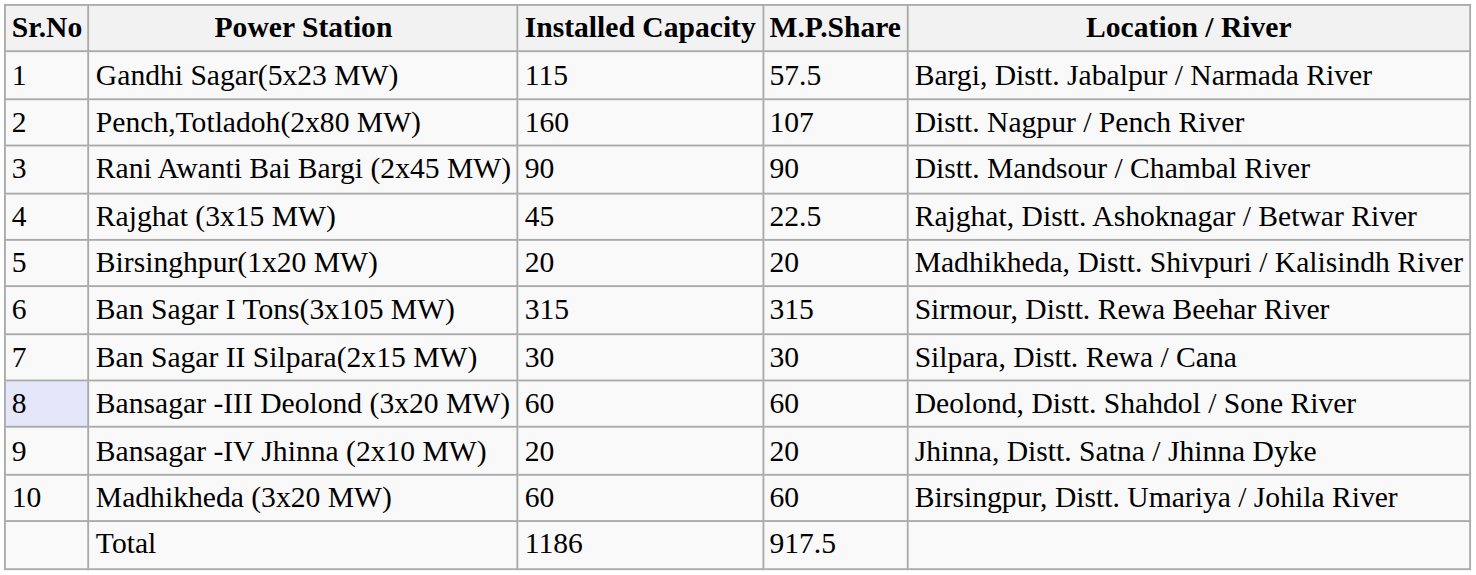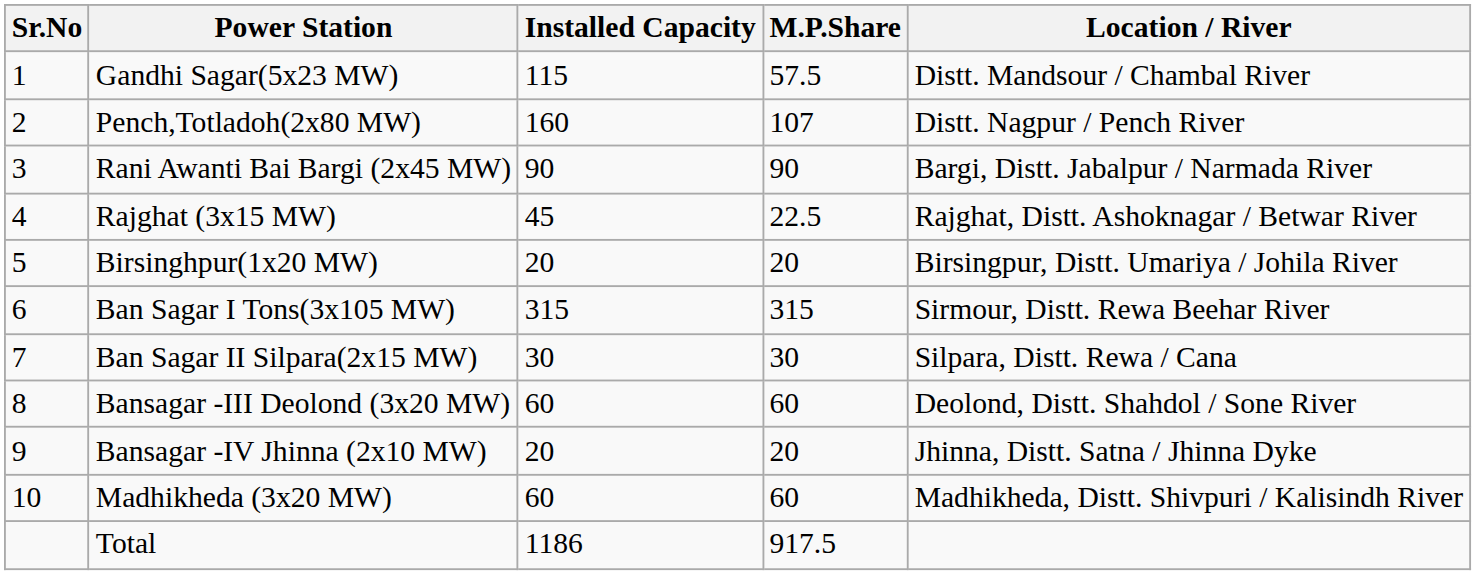 <table class="wikitable">
 <tr>
 <th>Sr.No</th>
 <th>Power Station</th>
 <th>Installed Capacity</th>
 <th>M.P.Share</th>
 <th>Location / River</th>
 </tr>
 <tr>
 <td>1</td>
 <td>Gandhi Sagar(5x23 MW)</td>
 <td>115</td>
 <td>57.5</td>
-<td>Bargi, Distt. Jabalpur / Narmada River</td>
+<td>Distt. Mandsour / Chambal River</td>
 </tr>
 <tr>
 <td>2</td>
 <td>Pench,Totladoh(2x80 MW)</td>
 <td>160</td>
 <td>107</td>
 <td>Distt. Nagpur / Pench River</td>
 </tr>
 <tr>
 <td>3</td>
 <td>Rani Awanti Bai Bargi (2x45 MW)</td>
 <td>90</td>
 <td>90</td>
-<td>Distt. Mandsour / Chambal River</td>
+<td>Bargi, Distt. Jabalpur / Narmada River</td>
 </tr>
 <tr>
 <td>4</td>
 <td>Rajghat (3x15 MW)</td>
 <td>45</td>
 <td>22.5</td>
 <td>Rajghat, Distt. Ashoknagar / Betwar River</td>
 </tr>
 <tr>
 <td>5</td>
 <td>Birsinghpur(1x20 MW)</td>
 <td>20</td>
 <td>20</td>
-<td>Madhikheda, Distt. Shivpuri / Kalisindh River</td>
+<td>Birsingpur, Distt. Umariya / Johila River</td>
 </tr>
 <tr>
 <td>6</td>
 <td>Ban Sagar I Tons(3x105 MW)</td>
 <td>315</td>
 <td>315</td>
 <td>Sirmour, Distt. Rewa Beehar River</td>
 </tr>
 <tr>
 <td>7</td>
 <td>Ban Sagar II Silpara(2x15 MW)</td>
 <td>30</td>
 <td>30</td>
 <td>Silpara, Distt. Rewa / Cana</td>
 </tr>
 <tr>
-<td style="background: lavender;">8</td>
+<td>8</td>
 <td>Bansagar -III Deolond (3x20 MW)</td>
 <td>60</td>
 <td>60</td>
 <td>Deolond, Distt. Shahdol / Sone River</td>
 </tr>
 <tr>
 <td>9</td>
 <td>Bansagar -IV Jhinna (2x10 MW)</td>
 <td>20</td>
 <td>20</td>
 <td>Jhinna, Distt. Satna / Jhinna Dyke</td>
 </tr>
 <tr>
 <td>10</td>
 <td>Madhikheda (3x20 MW)</td>
 <td>60</td>
 <td>60</td>
-<td>Birsingpur, Distt. Umariya / Johila River</td>
+<td>Madhikheda, Distt. Shivpuri / Kalisindh River</td>
 </tr>
 <tr>
 <td></td>
 <td>Total</td>
 <td>1186</td>
 <td>917.5</td>
 </tr>
 </table>
